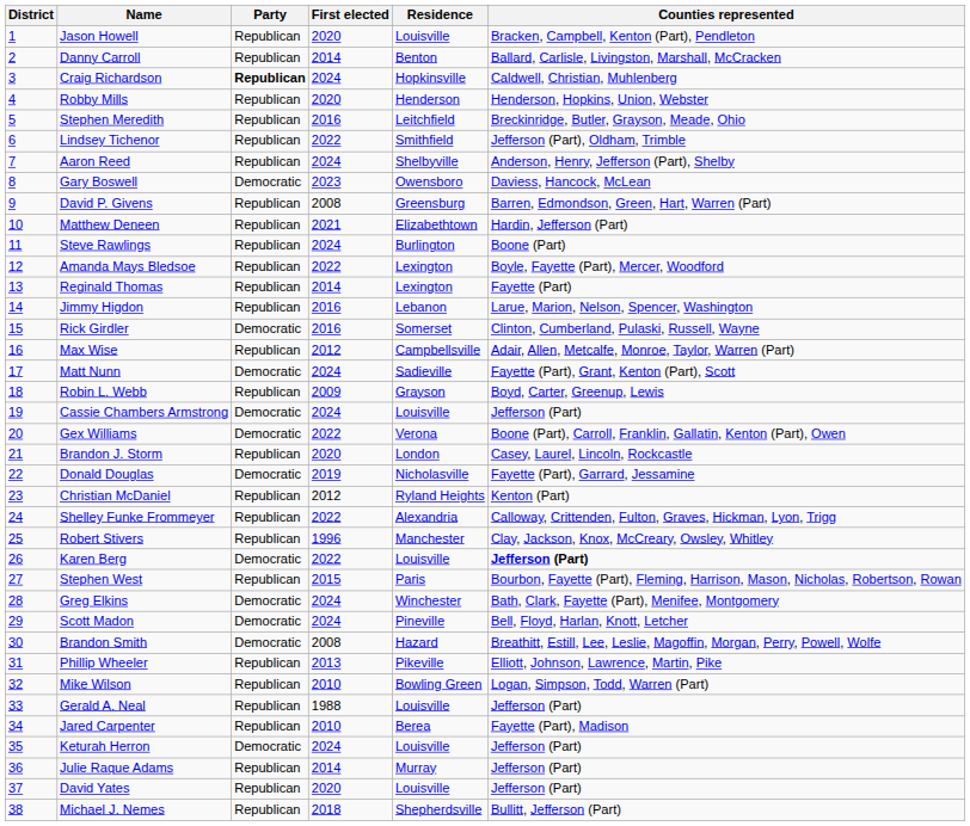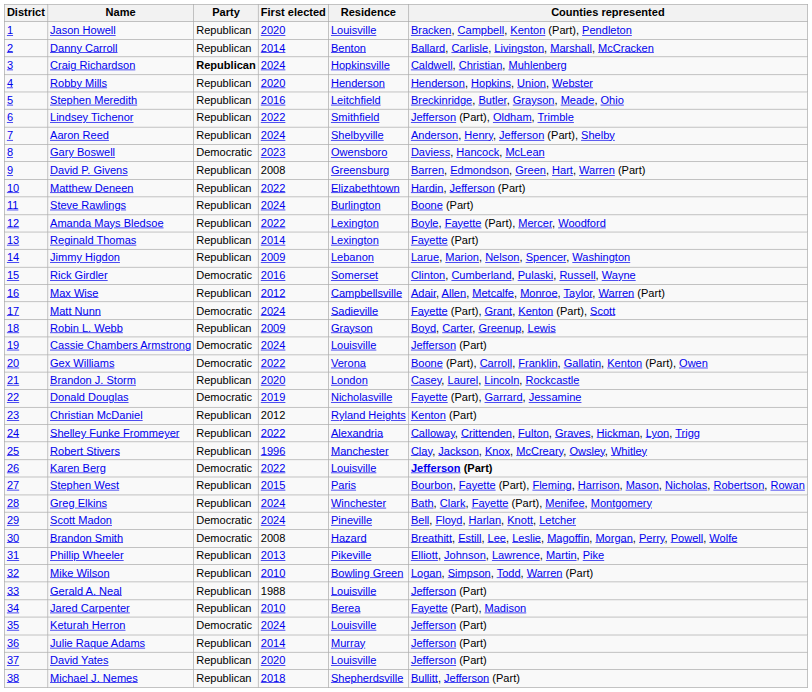 <table class= "sortable wikitable">
 <tr>
 <th>District</th>
 <th>Name</th>
 <th>Party</th>
 <th>First elected</th>
 <th>Residence</th>
 <th>Counties represented</th>
 </tr>
 <tr>
 <td><a href='#'>1</a></td>
 <td><a href='#'>Jason Howell</a></td>
 <td>Republican</td>
 <td><a href='#'>2020</a></td>
 <td><a href='#'>Louisville</a></td>
 <td><a href='#'>Bracken</a>, <a href='#'>Campbell</a>, <a href='#'>Kenton</a> (Part), <a href='#'>Pendleton</a></td>
 </tr>
 <tr>
 <td><a href='#'>2</a></td>
 <td><a href='#'>Danny Carroll</a></td>
 <td>Republican</td>
 <td><a href='#'>2014</a></td>
 <td><a href='#'>Benton</a></td>
 <td><a href='#'>Ballard</a>, <a href='#'>Carlisle</a>, <a href='#'>Livingston</a>, <a href='#'>Marshall</a>, <a href='#'>McCracken</a></td>
 </tr>
 <tr>
 <td><a href='#'>3</a></td>
 <td><a href='#'>Craig Richardson</a></td>
 <td><strong>Republican</strong></td>
 <td><a href='#'>2024</a></td>
 <td><a href='#'>Hopkinsville</a></td>
 <td><a href='#'>Caldwell</a>, <a href='#'>Christian</a>, <a href='#'>Muhlenberg</a></td>
 </tr>
 <tr>
 <td><a href='#'>4</a></td>
 <td><a href='#'>Robby Mills</a></td>
 <td>Republican</td>
 <td><a href='#'>2020</a></td>
 <td><a href='#'>Henderson</a></td>
 <td><a href='#'>Henderson</a>, <a href='#'>Hopkins</a>, <a href='#'>Union</a>, <a href='#'>Webster</a></td>
 </tr>
 <tr>
 <td><a href='#'>5</a></td>
 <td><a href='#'>Stephen Meredith</a></td>
 <td>Republican</td>
 <td><a href='#'>2016</a></td>
 <td><a href='#'>Leitchfield</a></td>
 <td><a href='#'>Breckinridge</a>, <a href='#'>Butler</a>, <a href='#'>Grayson</a>, <a href='#'>Meade</a>, <a href='#'>Ohio</a></td>
 </tr>
 <tr>
 <td><a href='#'>6</a></td>
 <td><a href='#'>Lindsey Tichenor</a></td>
 <td>Republican</td>
 <td><a href='#'>2022</a></td>
 <td><a href='#'>Smithfield</a></td>
 <td><a href='#'>Jefferson</a> (Part), <a href='#'>Oldham</a>, <a href='#'>Trimble</a></td>
 </tr>
 <tr>
 <td><a href='#'>7</a></td>
 <td><a href='#'>Aaron Reed</a></td>
 <td>Republican</td>
 <td><a href='#'>2024</a></td>
 <td><a href='#'>Shelbyville</a></td>
 <td><a href='#'>Anderson</a>, <a href='#'>Henry</a>, <a href='#'>Jefferson</a> (Part), <a href='#'>Shelby</a></td>
 </tr>
 <tr>
 <td><a href='#'>8</a></td>
 <td><a href='#'>Gary Boswell</a></td>
 <td>Democratic</td>
 <td><a href='#'>2023</a></td>
 <td><a href='#'>Owensboro</a></td>
 <td><a href='#'>Daviess</a>, <a href='#'>Hancock</a>, <a href='#'>McLean</a></td>
 </tr>
 <tr>
 <td><a href='#'>9</a></td>
 <td><a href='#'>David P. Givens</a></td>
 <td>Republican</td>
 <td>2008</td>
 <td><a href='#'>Greensburg</a></td>
 <td><a href='#'>Barren</a>, <a href='#'>Edmondson</a>, <a href='#'>Green</a>, <a href='#'>Hart</a>, <a href='#'>Warren</a> (Part)</td>
 </tr>
 <tr>
 <td><a href='#'>10</a></td>
 <td><a href='#'>Matthew Deneen</a></td>
 <td>Republican</td>
-<td><a href='#'>2021</a></td>
+<td><a href='#'>2022</a></td>
 <td><a href='#'>Elizabethtown</a></td>
 <td><a href='#'>Hardin</a>, <a href='#'>Jefferson</a> (Part)</td>
 </tr>
 <tr>
 <td><a href='#'>11</a></td>
 <td><a href='#'>Steve Rawlings</a></td>
 <td>Republican</td>
 <td><a href='#'>2024</a></td>
 <td><a href='#'>Burlington</a></td>
 <td><a href='#'>Boone</a> (Part)</td>
 </tr>
 <tr>
 <td><a href='#'>12</a></td>
 <td><a href='#'>Amanda Mays Bledsoe</a></td>
 <td>Republican</td>
 <td><a href='#'>2022</a></td>
 <td><a href='#'>Lexington</a></td>
 <td><a href='#'>Boyle</a>, <a href='#'>Fayette</a> (Part), <a href='#'>Mercer</a>, <a href='#'>Woodford</a></td>
 </tr>
 <tr>
 <td><a href='#'>13</a></td>
 <td><a href='#'>Reginald Thomas</a></td>
 <td>Republican</td>
 <td><a href='#'>2014</a></td>
 <td><a href='#'>Lexington</a></td>
 <td><a href='#'>Fayette</a> (Part)</td>
 </tr>
 <tr>
 <td><a href='#'>14</a></td>
 <td><a href='#'>Jimmy Higdon</a></td>
 <td>Republican</td>
-<td><a href='#'>2016</a></td>
+<td><a href='#'>2009</a></td>
 <td><a href='#'>Lebanon</a></td>
 <td><a href='#'>Larue</a>, <a href='#'>Marion</a>, <a href='#'>Nelson</a>, <a href='#'>Spencer</a>, <a href='#'>Washington</a></td>
 </tr>
 <tr>
 <td><a href='#'>15</a></td>
 <td><a href='#'>Rick Girdler</a></td>
 <td>Democratic</td>
 <td><a href='#'>2016</a></td>
 <td><a href='#'>Somerset</a></td>
 <td><a href='#'>Clinton</a>, <a href='#'>Cumberland</a>, <a href='#'>Pulaski</a>, <a href='#'>Russell</a>, <a href='#'>Wayne</a></td>
 </tr>
 <tr>
 <td><a href='#'>16</a></td>
 <td><a href='#'>Max Wise</a></td>
 <td>Republican</td>
 <td><a href='#'>2012</a></td>
 <td><a href='#'>Campbellsville</a></td>
 <td><a href='#'>Adair</a>, <a href='#'>Allen</a>, <a href='#'>Metcalfe</a>, <a href='#'>Monroe</a>, <a href='#'>Taylor</a>, <a href='#'>Warren</a> (Part)</td>
 </tr>
 <tr>
 <td><a href='#'>17</a></td>
 <td><a href='#'>Matt Nunn</a></td>
 <td>Democratic</td>
 <td><a href='#'>2024</a></td>
 <td><a href='#'>Sadieville</a></td>
 <td><a href='#'>Fayette</a> (Part), <a href='#'>Grant</a>, <a href='#'>Kenton</a> (Part), <a href='#'>Scott</a></td>
 </tr>
 <tr>
 <td><a href='#'>18</a></td>
 <td><a href='#'>Robin L. Webb</a></td>
 <td>Republican</td>
 <td><a href='#'>2009</a></td>
 <td><a href='#'>Grayson</a></td>
 <td><a href='#'>Boyd</a>, <a href='#'>Carter</a>, <a href='#'>Greenup</a>, <a href='#'>Lewis</a></td>
 </tr>
 <tr>
 <td><a href='#'>19</a></td>
 <td><a href='#'>Cassie Chambers Armstrong</a></td>
 <td>Democratic</td>
 <td><a href='#'>2024</a></td>
 <td><a href='#'>Louisville</a></td>
 <td><a href='#'>Jefferson</a> (Part)</td>
 </tr>
 <tr>
 <td><a href='#'>20</a></td>
 <td><a href='#'>Gex Williams</a></td>
 <td>Democratic</td>
 <td><a href='#'>2022</a></td>
 <td><a href='#'>Verona</a></td>
 <td><a href='#'>Boone</a> (Part), <a href='#'>Carroll</a>, <a href='#'>Franklin</a>, <a href='#'>Gallatin</a>, <a href='#'>Kenton</a> (Part), <a href='#'>Owen</a></td>
 </tr>
 <tr>
 <td><a href='#'>21</a></td>
 <td><a href='#'>Brandon J. Storm</a></td>
 <td>Republican</td>
 <td><a href='#'>2020</a></td>
 <td><a href='#'>London</a></td>
 <td><a href='#'>Casey</a>, <a href='#'>Laurel</a>, <a href='#'>Lincoln</a>, <a href='#'>Rockcastle</a></td>
 </tr>
 <tr>
 <td><a href='#'>22</a></td>
 <td><a href='#'>Donald Douglas</a></td>
 <td>Democratic</td>
 <td><a href='#'>2019</a></td>
 <td><a href='#'>Nicholasville</a></td>
 <td><a href='#'>Fayette</a> (Part), <a href='#'>Garrard</a>, <a href='#'>Jessamine</a></td>
 </tr>
 <tr>
 <td><a href='#'>23</a></td>
 <td><a href='#'>Christian McDaniel</a></td>
 <td>Republican</td>
 <td>2012</td>
 <td><a href='#'>Ryland Heights</a></td>
 <td><a href='#'>Kenton</a> (Part)</td>
 </tr>
 <tr>
 <td><a href='#'>24</a></td>
 <td><a href='#'>Shelley Funke Frommeyer</a></td>
 <td>Republican</td>
 <td><a href='#'>2022</a></td>
 <td><a href='#'>Alexandria</a></td>
 <td><a href='#'>Calloway</a>, <a href='#'>Crittenden</a>, <a href='#'>Fulton</a>, <a href='#'>Graves</a>, <a href='#'>Hickman</a>, <a href='#'>Lyon</a>, <a href='#'>Trigg</a></td>
 </tr>
 <tr>
 <td><a href='#'>25</a></td>
 <td><a href='#'>Robert Stivers</a></td>
 <td>Republican</td>
 <td><a href='#'>1996</a></td>
 <td><a href='#'>Manchester</a></td>
 <td><a href='#'>Clay</a>, <a href='#'>Jackson</a>, <a href='#'>Knox</a>, <a href='#'>McCreary</a>, <a href='#'>Owsley</a>, <a href='#'>Whitley</a></td>
 </tr>
 <tr>
 <td><a href='#'>26</a></td>
 <td><a href='#'>Karen Berg</a></td>
 <td>Democratic</td>
 <td><a href='#'>2022</a></td>
 <td><a href='#'>Louisville</a></td>
 <td><strong><a href='#'>Jefferson</a> (Part)</strong></td>
 </tr>
 <tr>
 <td><a href='#'>27</a></td>
 <td><a href='#'>Stephen West</a></td>
 <td>Republican</td>
 <td><a href='#'>2015</a></td>
 <td><a href='#'>Paris</a></td>
 <td><a href='#'>Bourbon</a>, <a href='#'>Fayette</a> (Part), <a href='#'>Fleming</a>, <a href='#'>Harrison</a>, <a href='#'>Mason</a>, <a href='#'>Nicholas</a>, <a href='#'>Robertson</a>, <a href='#'>Rowan</a></td>
 </tr>
 <tr>
 <td><a href='#'>28</a></td>
 <td><a href='#'>Greg Elkins</a></td>
-<td>Democratic</td>
+<td>Republican</td>
 <td><a href='#'>2024</a></td>
 <td><a href='#'>Winchester</a></td>
 <td><a href='#'>Bath</a>, <a href='#'>Clark</a>, <a href='#'>Fayette</a> (Part), <a href='#'>Menifee</a>, <a href='#'>Montgomery</a></td>
 </tr>
 <tr>
 <td><a href='#'>29</a></td>
 <td><a href='#'>Scott Madon</a></td>
 <td>Democratic</td>
 <td><a href='#'>2024</a></td>
 <td><a href='#'>Pineville</a></td>
 <td><a href='#'>Bell</a>, <a href='#'>Floyd</a>, <a href='#'>Harlan</a>, <a href='#'>Knott</a>, <a href='#'>Letcher</a></td>
 </tr>
 <tr>
 <td><a href='#'>30</a></td>
 <td><a href='#'>Brandon Smith</a></td>
 <td>Democratic</td>
 <td>2008</td>
 <td><a href='#'>Hazard</a></td>
 <td><a href='#'>Breathitt</a>, <a href='#'>Estill</a>, <a href='#'>Lee</a>, <a href='#'>Leslie</a>, <a href='#'>Magoffin</a>, <a href='#'>Morgan</a>, <a href='#'>Perry</a>, <a href='#'>Powell</a>, <a href='#'>Wolfe</a></td>
 </tr>
 <tr>
 <td><a href='#'>31</a></td>
 <td><a href='#'>Phillip Wheeler</a></td>
 <td>Republican</td>
 <td><a href='#'>2013</a></td>
 <td><a href='#'>Pikeville</a></td>
 <td><a href='#'>Elliott</a>, <a href='#'>Johnson</a>, <a href='#'>Lawrence</a>, <a href='#'>Martin</a>, <a href='#'>Pike</a></td>
 </tr>
 <tr>
 <td><a href='#'>32</a></td>
 <td><a href='#'>Mike Wilson</a></td>
 <td>Republican</td>
 <td><a href='#'>2010</a></td>
 <td><a href='#'>Bowling Green</a></td>
 <td><a href='#'>Logan</a>, <a href='#'>Simpson</a>, <a href='#'>Todd</a>, <a href='#'>Warren</a> (Part)</td>
 </tr>
 <tr>
 <td><a href='#'>33</a></td>
 <td><a href='#'>Gerald A. Neal</a></td>
 <td>Republican</td>
 <td>1988</td>
 <td><a href='#'>Louisville</a></td>
 <td><a href='#'>Jefferson</a> (Part)</td>
 </tr>
 <tr>
 <td><a href='#'>34</a></td>
 <td><a href='#'>Jared Carpenter</a></td>
 <td>Republican</td>
 <td><a href='#'>2010</a></td>
 <td><a href='#'>Berea</a></td>
 <td><a href='#'>Fayette</a> (Part), <a href='#'>Madison</a></td>
 </tr>
 <tr>
 <td><a href='#'>35</a></td>
 <td><a href='#'>Keturah Herron</a></td>
 <td>Democratic</td>
 <td><a href='#'>2024</a></td>
 <td><a href='#'>Louisville</a></td>
 <td><a href='#'>Jefferson</a> (Part)</td>
 </tr>
 <tr>
 <td><a href='#'>36</a></td>
 <td><a href='#'>Julie Raque Adams</a></td>
 <td>Republican</td>
 <td><a href='#'>2014</a></td>
 <td><a href='#'>Murray</a></td>
 <td><a href='#'>Jefferson</a> (Part)</td>
 </tr>
 <tr>
 <td><a href='#'>37</a></td>
 <td><a href='#'>David Yates</a></td>
 <td>Republican</td>
 <td><a href='#'>2020</a></td>
 <td><a href='#'>Louisville</a></td>
 <td><a href='#'>Jefferson</a> (Part)</td>
 </tr>
 <tr>
 <td><a href='#'>38</a></td>
 <td><a href='#'>Michael J. Nemes</a></td>
 <td>Republican</td>
 <td><a href='#'>2018</a></td>
 <td><a href='#'>Shepherdsville</a></td>
 <td><a href='#'>Bullitt</a>, <a href='#'>Jefferson</a> (Part)</td>
 </tr>
 </table>
